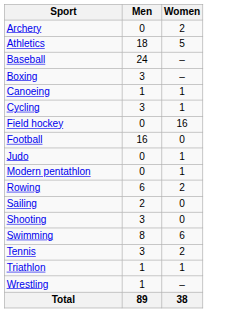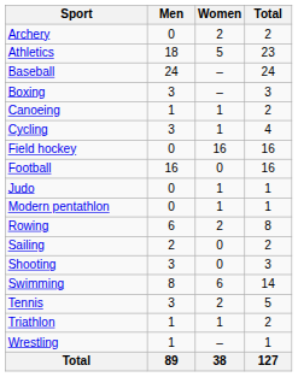 <table class="wikitable sortable" style="text-align:center;">
 <tr>
 <th width=180>Sport</th>
 <th width=55>Men</th>
 <th width=55>Women</th>
+<th width=55>Total</th>
 </tr>
 <tr>
 <td align=left><a href='#'>Archery</a></td>
 <td>0</td>
+<td>2</td>
 <td>2</td>
 </tr>
 <tr>
 <td align=left><a href='#'>Athletics</a></td>
 <td>18</td>
 <td>5</td>
+<td>23</td>
 </tr>
 <tr>
 <td align=left><a href='#'>Baseball</a></td>
 <td>24</td>
 <td>–</td>
+<td>24</td>
 </tr>
 <tr>
 <td align=left><a href='#'>Boxing</a></td>
 <td>3</td>
 <td>–</td>
+<td>3</td>
 </tr>
 <tr>
 <td align=left><a href='#'>Canoeing</a></td>
 <td>1</td>
 <td>1</td>
+<td>2</td>
 </tr>
 <tr>
 <td align=left><a href='#'>Cycling</a></td>
 <td>3</td>
 <td>1</td>
+<td>4</td>
 </tr>
 <tr>
 <td align=left><a href='#'>Field hockey</a></td>
 <td>0</td>
+<td>16</td>
 <td>16</td>
 </tr>
 <tr>
 <td align=left><a href='#'>Football</a></td>
 <td>16</td>
 <td>0</td>
+<td>16</td>
 </tr>
 <tr>
 <td align=left><a href='#'>Judo</a></td>
 <td>0</td>
+<td>1</td>
 <td>1</td>
 </tr>
 <tr>
 <td align=left><a href='#'>Modern pentathlon</a></td>
 <td>0</td>
 <td>1</td>
+<td>1</td>
 </tr>
 <tr>
 <td align=left><a href='#'>Rowing</a></td>
 <td>6</td>
 <td>2</td>
+<td>8</td>
 </tr>
 <tr>
 <td align=left><a href='#'>Sailing</a></td>
 <td>2</td>
 <td>0</td>
+<td>2</td>
 </tr>
 <tr>
 <td align=left><a href='#'>Shooting</a></td>
 <td>3</td>
 <td>0</td>
+<td>3</td>
 </tr>
 <tr>
 <td align=left><a href='#'>Swimming</a></td>
 <td>8</td>
 <td>6</td>
+<td>14</td>
 </tr>
 <tr>
 <td align=left><a href='#'>Tennis</a></td>
 <td>3</td>
 <td>2</td>
+<td>5</td>
 </tr>
 <tr>
 <td align=left><a href='#'>Triathlon</a></td>
 <td>1</td>
 <td>1</td>
+<td>2</td>
 </tr>
 <tr>
 <td align=left><a href='#'>Wrestling</a></td>
 <td>1</td>
 <td>–</td>
+<td>1</td>
 </tr>
 <tr>
 <th>Total</th>
 <th>89</th>
 <th>38</th>
+<th>127</th>
 </tr>
 </table>
